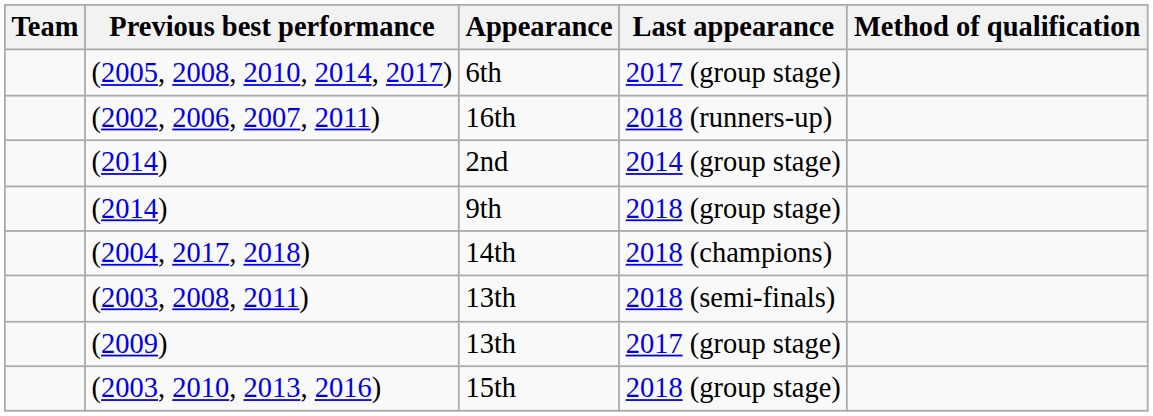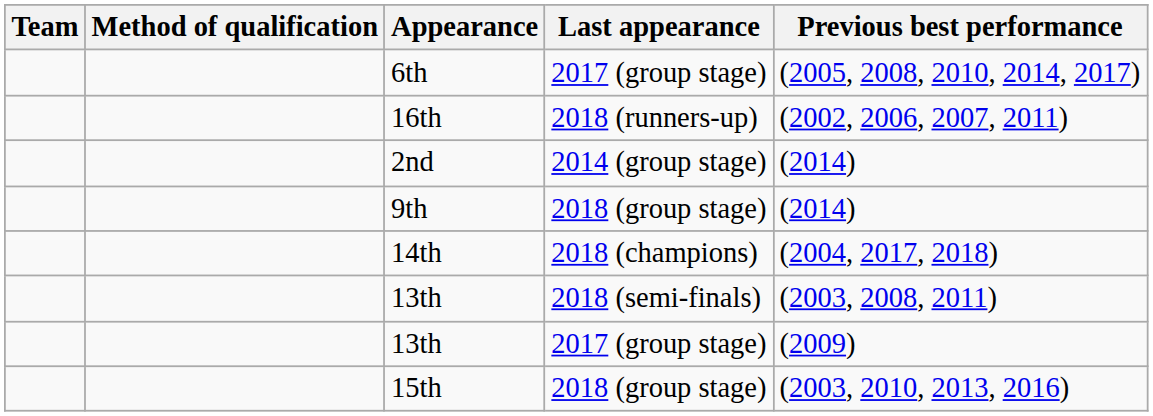 <table class="wikitable sortable">
 <tr>
 <th>Team</th>
-<th>Previous best performance</th>
+<th>Method of qualification</th>
 <th data-sort-type="number">Appearance</th>
 <th>Last appearance</th>
-<th>Method of qualification</th>
+<th>Previous best performance</th>
 </tr>
 <tr>
 <td></td>
-<td> (<a href='#'>2005</a>, <a href='#'>2008</a>, <a href='#'>2010</a>, <a href='#'>2014</a>, <a href='#'>2017</a>)</td>
+<td></td>
 <td>6th</td>
 <td><a href='#'>2017</a> (group stage)</td>
-<td></td>
+<td> (<a href='#'>2005</a>, <a href='#'>2008</a>, <a href='#'>2010</a>, <a href='#'>2014</a>, <a href='#'>2017</a>)</td>
 </tr>
 <tr>
 <td></td>
-<td> (<a href='#'>2002</a>, <a href='#'>2006</a>, <a href='#'>2007</a>, <a href='#'>2011</a>)</td>
+<td></td>
 <td>16th</td>
 <td><a href='#'>2018</a> (runners-up)</td>
-<td></td>
+<td> (<a href='#'>2002</a>, <a href='#'>2006</a>, <a href='#'>2007</a>, <a href='#'>2011</a>)</td>
 </tr>
 <tr>
 <td></td>
-<td> (<a href='#'>2014</a>)</td>
+<td></td>
 <td>2nd</td>
 <td><a href='#'>2014</a> (group stage)</td>
-<td></td>
+<td> (<a href='#'>2014</a>)</td>
 </tr>
 <tr>
 <td></td>
-<td> (<a href='#'>2014</a>)</td>
+<td></td>
 <td>9th</td>
 <td><a href='#'>2018</a> (group stage)</td>
-<td></td>
+<td> (<a href='#'>2014</a>)</td>
 </tr>
 <tr>
 <td></td>
-<td> (<a href='#'>2004</a>, <a href='#'>2017</a>, <a href='#'>2018</a>)</td>
+<td></td>
 <td>14th</td>
 <td><a href='#'>2018</a> (champions)</td>
-<td></td>
+<td> (<a href='#'>2004</a>, <a href='#'>2017</a>, <a href='#'>2018</a>)</td>
 </tr>
 <tr>
 <td></td>
-<td> (<a href='#'>2003</a>, <a href='#'>2008</a>, <a href='#'>2011</a>)</td>
+<td></td>
 <td>13th</td>
 <td><a href='#'>2018</a> (semi-finals)</td>
-<td></td>
+<td> (<a href='#'>2003</a>, <a href='#'>2008</a>, <a href='#'>2011</a>)</td>
 </tr>
 <tr>
 <td></td>
-<td> (<a href='#'>2009</a>)</td>
+<td></td>
 <td>13th</td>
 <td><a href='#'>2017</a> (group stage)</td>
-<td></td>
+<td> (<a href='#'>2009</a>)</td>
 </tr>
 <tr>
 <td></td>
-<td> (<a href='#'>2003</a>, <a href='#'>2010</a>, <a href='#'>2013</a>, <a href='#'>2016</a>)</td>
+<td></td>
 <td>15th</td>
 <td><a href='#'>2018</a> (group stage)</td>
-<td></td>
+<td> (<a href='#'>2003</a>, <a href='#'>2010</a>, <a href='#'>2013</a>, <a href='#'>2016</a>)</td>
 </tr>
 </table>
